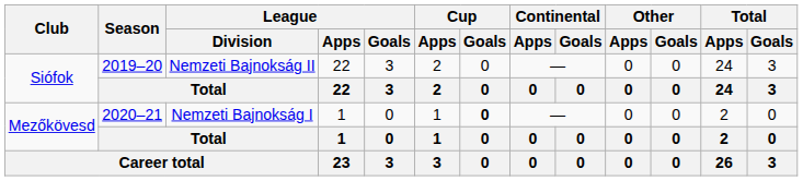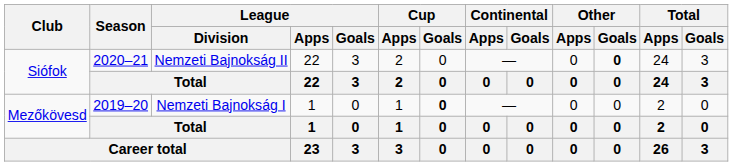 <table class="wikitable" style="text-align:center">
 <tr>
 <th rowspan="2">Club</th>
 <th rowspan="2">Season</th>
 <th colspan="3">League</th>
 <th colspan="2">Cup</th>
 <th colspan="2">Continental</th>
 <th colspan="2">Other</th>
 <th colspan="2">Total</th>
 </tr>
 <tr>
 <th>Division</th>
 <th>Apps</th>
 <th>Goals</th>
 <th>Apps</th>
 <th>Goals</th>
 <th>Apps</th>
 <th>Goals</th>
 <th>Apps</th>
 <th>Goals</th>
 <th>Apps</th>
 <th>Goals</th>
 </tr>
 <tr>
 <td rowspan="2"><a href='#'>Siófok</a></td>
-<td><a href='#'>2019–20</a></td>
+<td><a href='#'>2020–21</a></td>
 <td><a href='#'>Nemzeti Bajnokság II</a></td>
 <td>22</td>
 <td>3</td>
 <td>2</td>
 <td>0</td>
 <td colspan="2">—</td>
 <td>0</td>
-<td>0</td>
+<td><strong>0</strong></td>
 <td>24</td>
 <td>3</td>
 </tr>
 <tr>
 <th colspan="2">Total</th>
 <th>22</th>
 <th>3</th>
 <th>2</th>
 <th>0</th>
 <th>0</th>
 <th>0</th>
 <th>0</th>
 <th>0</th>
 <th>24</th>
 <th>3</th>
 </tr>
 <tr>
 <td rowspan="2"><a href='#'>Mezőkövesd</a></td>
-<td><a href='#'>2020–21</a></td>
+<td><a href='#'>2019–20</a></td>
 <td><a href='#'>Nemzeti Bajnokság I</a></td>
 <td>1</td>
 <td>0</td>
 <td>1</td>
 <td><strong>0</strong></td>
 <td colspan="2">—</td>
 <td>0</td>
 <td>0</td>
 <td>2</td>
 <td>0</td>
 </tr>
 <tr>
 <th colspan="2">Total</th>
 <th>1</th>
 <th>0</th>
 <th>1</th>
 <th>0</th>
 <th>0</th>
 <th>0</th>
 <th>0</th>
 <th>0</th>
 <th>2</th>
 <th>0</th>
 </tr>
 <tr>
 <th colspan="3">Career total</th>
 <th>23</th>
 <th>3</th>
 <th>3</th>
 <th>0</th>
 <th>0</th>
 <th>0</th>
 <th>0</th>
 <th>0</th>
 <th>26</th>
 <th>3</th>
 </tr>
 </table>
